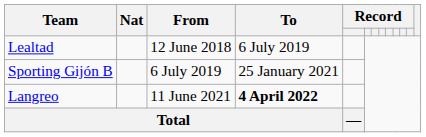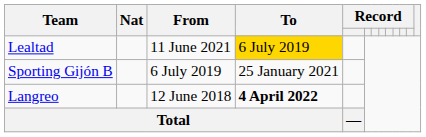 <table class="wikitable" style="text-align: center">
 <tr>
 <th rowspan="2">Team</th>
 <th rowspan="2">Nat</th>
 <th rowspan="2">From</th>
 <th rowspan="2">To</th>
 <th colspan="8">Record</th>
 <th rowspan=2></th>
 </tr>
 <tr>
 <th></th>
 <th></th>
 <th></th>
 <th></th>
 <th></th>
 <th></th>
 <th></th>
 <th></th>
 </tr>
 <tr>
 <td align=left><a href='#'>Lealtad</a></td>
 <td></td>
-<td align=left>12 June 2018</td>
-<td align=left>6 July 2019<br></td>
+<td align=left>11 June 2021</td>
+<td align=left style="background: gold;">6 July 2019<br></td>
 <td></td>
 </tr>
 <tr>
 <td align=left><a href='#'>Sporting Gijón B</a></td>
 <td></td>
 <td align=left>6 July 2019</td>
 <td align=left>25 January 2021<br></td>
 <td></td>
 </tr>
 <tr>
 <td align=left><a href='#'>Langreo</a></td>
 <td></td>
-<td align=left>11 June 2021</td>
+<td align=left>12 June 2018</td>
 <td align=left><strong>4 April 2022<br></strong></td>
 <td></td>
 </tr>
 <tr>
 <th colspan="4">Total<br></th>
 <th>—</th>
 </tr>
 </table>
